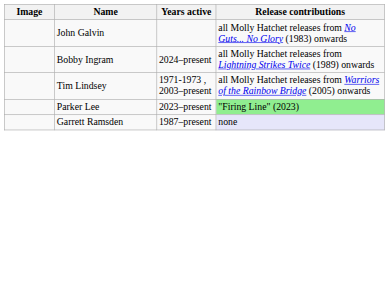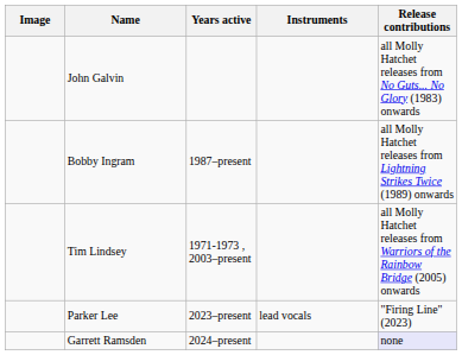 <table class="wikitable" border="1" width=100%>
 <tr>
 <th width="75">Image</th>
 <th width="160">Name</th>
 <th width="90">Years active</th>
+<th width="160">Instruments</th>
 <th>Release contributions</th>
 </tr>
 <tr>
 <td></td>
 <td>John Galvin</td>
 <td></td>
+<td></td>
 <td>all Molly Hatchet releases from <em><a href='#'>No Guts... No Glory</a></em> (1983) onwards </td>
 </tr>
 <tr>
 <td></td>
 <td>Bobby Ingram</td>
-<td>2024–present</td>
+<td>1987–present</td>
+<td></td>
 <td>all Molly Hatchet releases from <em><a href='#'>Lightning Strikes Twice</a></em> (1989) onwards </td>
 </tr>
 <tr>
 <td></td>
 <td>Tim Lindsey</td>
 <td>1971-1973 , 2003–present</td>
+<td></td>
 <td>all Molly Hatchet releases from <em><a href='#'>Warriors of the Rainbow Bridge</a></em> (2005) onwards </td>
 </tr>
 <tr>
 <td></td>
 <td>Parker Lee</td>
 <td>2023–present</td>
-<td style="background: lightgreen;">"Firing Line" (2023)</td>
+<td>lead vocals</td>
+<td>"Firing Line" (2023)</td>
 </tr>
 <tr>
 <td></td>
 <td>Garrett Ramsden</td>
-<td>1987–present</td>
+<td>2024–present</td>
+<td></td>
 <td style="background: lavender;">none</td>
 </tr>
 </table>
